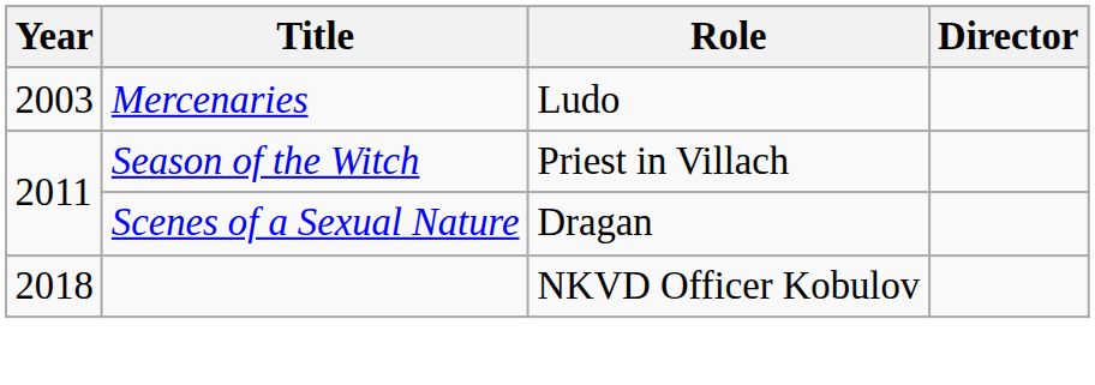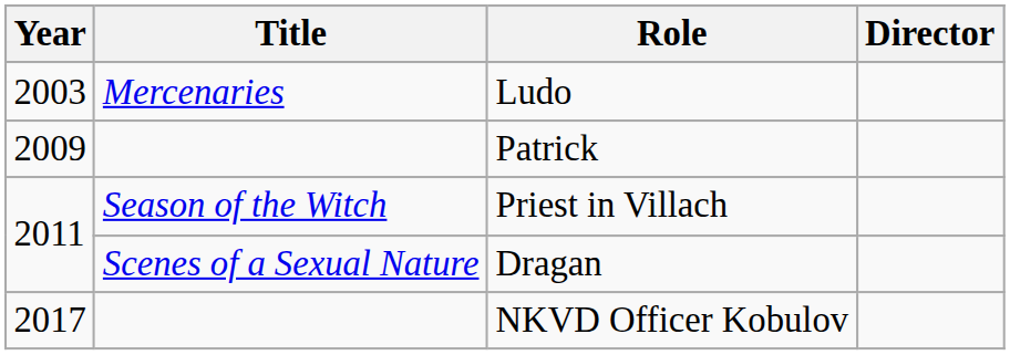 <table class="wikitable sortable">
 <tr style="background:#b0c4de; text-align:center;">
 <th>Year</th>
 <th>Title</th>
 <th>Role</th>
 <th>Director</th>
 </tr>
 <tr>
 <td>2003</td>
 <td><em><a href='#'>Mercenaries</a></em></td>
 <td>Ludo</td>
 <td></td>
 </tr>
 <tr>
+<td>2009</td>
+<td><em></em></td>
+<td>Patrick</td>
+<td></td>
+</tr>
+<tr>
 <td rowspan="2">2011</td>
 <td><em><a href='#'>Season of the Witch</a></em></td>
 <td>Priest in Villach</td>
 <td></td>
 </tr>
 <tr>
 <td><em><a href='#'>Scenes of a Sexual Nature</a></em></td>
 <td>Dragan</td>
 <td></td>
 </tr>
 <tr>
-<td>2018</td>
+<td>2017</td>
 <td><em></em></td>
 <td>NKVD Officer Kobulov</td>
 <td></td>
 </tr>
 </table>
